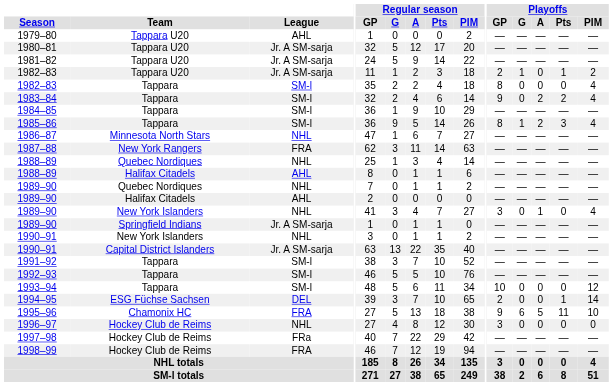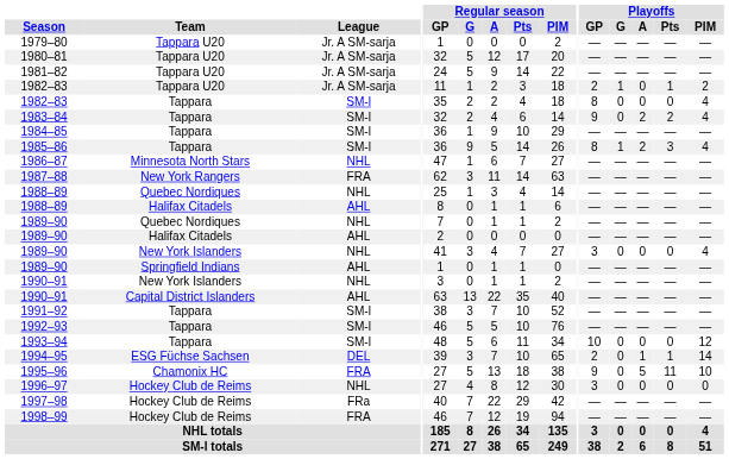 <table border="0" cellpadding="1" cellspacing="0" style="text-align:center; width:60em">
 <tr bgcolor="#e0e0e0">
 <th colspan="3" bgcolor="#ffffff"></th>
 <th rowspan="100" bgcolor="#ffffff"></th>
 <th colspan="5"><a href='#'>Regular season</a></th>
 <th rowspan="100" bgcolor="#ffffff"></th>
 <th colspan="5"><a href='#'>Playoffs</a></th>
 </tr>
 <tr bgcolor="#e0e0e0">
 <th><a href='#'>Season</a></th>
 <th>Team</th>
 <th>League</th>
 <th>GP</th>
 <th><a href='#'>G</a></th>
 <th><a href='#'>A</a></th>
 <th><a href='#'>Pts</a></th>
 <th><a href='#'>PIM</a></th>
 <th>GP</th>
 <th>G</th>
 <th>A</th>
 <th>Pts</th>
 <th>PIM</th>
 </tr>
 <tr>
 <td>1979–80</td>
 <td><a href='#'>Tappara</a> U20</td>
-<td>AHL</td>
+<td>Jr. A SM-sarja</td>
 <td>1</td>
 <td>0</td>
 <td>0</td>
 <td>0</td>
 <td>2</td>
 <td>—</td>
 <td>—</td>
 <td>—</td>
 <td>—</td>
 <td>—</td>
 </tr>
 <tr bgcolor="#f0f0f0">
 <td>1980–81</td>
 <td>Tappara U20</td>
 <td>Jr. A SM-sarja</td>
 <td>32</td>
 <td>5</td>
 <td>12</td>
 <td>17</td>
 <td>20</td>
 <td>—</td>
 <td>—</td>
 <td>—</td>
 <td>—</td>
 <td>—</td>
 </tr>
 <tr>
 <td>1981–82</td>
 <td>Tappara U20</td>
 <td>Jr. A SM-sarja</td>
 <td>24</td>
 <td>5</td>
 <td>9</td>
 <td>14</td>
 <td>22</td>
 <td>—</td>
 <td>—</td>
 <td>—</td>
 <td>—</td>
 <td>—</td>
 </tr>
 <tr bgcolor="#f0f0f0">
 <td>1982–83</td>
 <td>Tappara U20</td>
 <td>Jr. A SM-sarja</td>
 <td>11</td>
 <td>1</td>
 <td>2</td>
 <td>3</td>
 <td>18</td>
 <td>2</td>
 <td>1</td>
 <td>0</td>
 <td>1</td>
 <td>2</td>
 </tr>
 <tr>
 <td><a href='#'>1982–83</a></td>
 <td>Tappara</td>
 <td><a href='#'>SM-l</a></td>
 <td>35</td>
 <td>2</td>
 <td>2</td>
 <td>4</td>
 <td>18</td>
 <td>8</td>
 <td>0</td>
 <td>0</td>
 <td>0</td>
 <td>4</td>
 </tr>
 <tr bgcolor="#f0f0f0">
 <td><a href='#'>1983–84</a></td>
 <td>Tappara</td>
 <td>SM-l</td>
 <td>32</td>
 <td>2</td>
 <td>4</td>
 <td>6</td>
 <td>14</td>
 <td>9</td>
 <td>0</td>
 <td>2</td>
 <td>2</td>
 <td>4</td>
 </tr>
 <tr>
 <td><a href='#'>1984–85</a></td>
 <td>Tappara</td>
 <td>SM-l</td>
 <td>36</td>
 <td>1</td>
 <td>9</td>
 <td>10</td>
 <td>29</td>
 <td>—</td>
 <td>—</td>
 <td>—</td>
 <td>—</td>
 <td>—</td>
 </tr>
 <tr bgcolor="#f0f0f0">
 <td><a href='#'>1985–86</a></td>
 <td>Tappara</td>
 <td>SM-l</td>
 <td>36</td>
 <td>9</td>
 <td>5</td>
 <td>14</td>
 <td>26</td>
 <td>8</td>
 <td>1</td>
 <td>2</td>
 <td>3</td>
 <td>4</td>
 </tr>
 <tr>
 <td><a href='#'>1986–87</a></td>
 <td><a href='#'>Minnesota North Stars</a></td>
 <td><a href='#'>NHL</a></td>
 <td>47</td>
 <td>1</td>
 <td>6</td>
 <td>7</td>
 <td>27</td>
 <td>—</td>
 <td>—</td>
 <td>—</td>
 <td>—</td>
 <td>—</td>
 </tr>
 <tr bgcolor="#f0f0f0">
 <td><a href='#'>1987–88</a></td>
 <td><a href='#'>New York Rangers</a></td>
 <td>FRA</td>
 <td>62</td>
 <td>3</td>
 <td>11</td>
 <td>14</td>
 <td>63</td>
 <td>—</td>
 <td>—</td>
 <td>—</td>
 <td>—</td>
 <td>—</td>
 </tr>
 <tr>
 <td><a href='#'>1988–89</a></td>
 <td><a href='#'>Quebec Nordiques</a></td>
 <td>NHL</td>
 <td>25</td>
 <td>1</td>
 <td>3</td>
 <td>4</td>
 <td>14</td>
 <td>—</td>
 <td>—</td>
 <td>—</td>
 <td>—</td>
 <td>—</td>
 </tr>
 <tr bgcolor="#f0f0f0">
 <td><a href='#'>1988–89</a></td>
 <td><a href='#'>Halifax Citadels</a></td>
 <td><a href='#'>AHL</a></td>
 <td>8</td>
 <td>0</td>
 <td>1</td>
 <td>1</td>
 <td>6</td>
 <td>—</td>
 <td>—</td>
 <td>—</td>
 <td>—</td>
 <td>—</td>
 </tr>
 <tr>
 <td><a href='#'>1989–90</a></td>
 <td>Quebec Nordiques</td>
 <td>NHL</td>
 <td>7</td>
 <td>0</td>
 <td>1</td>
 <td>1</td>
 <td>2</td>
 <td>—</td>
 <td>—</td>
 <td>—</td>
 <td>—</td>
 <td>—</td>
 </tr>
 <tr bgcolor="#f0f0f0">
 <td><a href='#'>1989–90</a></td>
 <td>Halifax Citadels</td>
 <td>AHL</td>
 <td>2</td>
 <td>0</td>
 <td>0</td>
 <td>0</td>
 <td>0</td>
 <td>—</td>
 <td>—</td>
 <td>—</td>
 <td>—</td>
 <td>—</td>
 </tr>
 <tr>
 <td><a href='#'>1989–90</a></td>
 <td><a href='#'>New York Islanders</a></td>
 <td>NHL</td>
 <td>41</td>
 <td>3</td>
 <td>4</td>
 <td>7</td>
 <td>27</td>
 <td>3</td>
 <td>0</td>
-<td>1</td>
+<td>0</td>
 <td>0</td>
 <td>4</td>
 </tr>
 <tr bgcolor="#f0f0f0">
 <td><a href='#'>1989–90</a></td>
 <td><a href='#'>Springfield Indians</a></td>
-<td>Jr. A SM-sarja</td>
+<td>AHL</td>
 <td>1</td>
 <td>0</td>
 <td>1</td>
 <td>1</td>
 <td>0</td>
 <td>—</td>
 <td>—</td>
 <td>—</td>
 <td>—</td>
 <td>—</td>
 </tr>
 <tr>
 <td><a href='#'>1990–91</a></td>
 <td>New York Islanders</td>
 <td>NHL</td>
 <td>3</td>
 <td>0</td>
 <td>1</td>
 <td>1</td>
 <td>2</td>
 <td>—</td>
 <td>—</td>
 <td>—</td>
 <td>—</td>
 <td>—</td>
 </tr>
 <tr bgcolor="#f0f0f0">
 <td><a href='#'>1990–91</a></td>
 <td><a href='#'>Capital District Islanders</a></td>
-<td>Jr. A SM-sarja</td>
+<td>AHL</td>
 <td>63</td>
 <td>13</td>
 <td>22</td>
 <td>35</td>
 <td>40</td>
 <td>—</td>
 <td>—</td>
 <td>—</td>
 <td>—</td>
 <td>—</td>
 </tr>
 <tr>
 <td><a href='#'>1991–92</a></td>
 <td>Tappara</td>
 <td>SM-l</td>
 <td>38</td>
 <td>3</td>
 <td>7</td>
 <td>10</td>
 <td>52</td>
 <td>—</td>
 <td>—</td>
 <td>—</td>
 <td>—</td>
 <td>—</td>
 </tr>
 <tr bgcolor="#f0f0f0">
 <td><a href='#'>1992–93</a></td>
 <td>Tappara</td>
 <td>SM-l</td>
 <td>46</td>
 <td>5</td>
 <td>5</td>
 <td>10</td>
 <td>76</td>
 <td>—</td>
 <td>—</td>
 <td>—</td>
 <td>—</td>
 <td>—</td>
 </tr>
 <tr>
 <td><a href='#'>1993–94</a></td>
 <td>Tappara</td>
 <td>SM-l</td>
 <td>48</td>
 <td>5</td>
 <td>6</td>
 <td>11</td>
 <td>34</td>
 <td>10</td>
 <td>0</td>
 <td>0</td>
 <td>0</td>
 <td>12</td>
 </tr>
 <tr bgcolor="#f0f0f0">
 <td><a href='#'>1994–95</a></td>
 <td><a href='#'>ESG Füchse Sachsen</a></td>
 <td><a href='#'>DEL</a></td>
 <td>39</td>
 <td>3</td>
 <td>7</td>
 <td>10</td>
 <td>65</td>
 <td>2</td>
 <td>0</td>
-<td>0</td>
+<td>1</td>
 <td>1</td>
 <td>14</td>
 </tr>
 <tr>
 <td><a href='#'>1995–96</a></td>
 <td><a href='#'>Chamonix HC</a></td>
 <td><a href='#'>FRA</a></td>
 <td>27</td>
 <td>5</td>
 <td>13</td>
 <td>18</td>
 <td>38</td>
 <td>9</td>
-<td>6</td>
+<td>0</td>
 <td>5</td>
 <td>11</td>
 <td>10</td>
 </tr>
 <tr bgcolor="#f0f0f0">
 <td><a href='#'>1996–97</a></td>
 <td><a href='#'>Hockey Club de Reims</a></td>
 <td>NHL</td>
 <td>27</td>
 <td>4</td>
 <td>8</td>
 <td>12</td>
 <td>30</td>
 <td>3</td>
 <td>0</td>
 <td>0</td>
 <td>0</td>
 <td>0</td>
 </tr>
 <tr>
 <td><a href='#'>1997–98</a></td>
 <td>Hockey Club de Reims</td>
 <td>FRa</td>
 <td>40</td>
 <td>7</td>
 <td>22</td>
 <td>29</td>
 <td>42</td>
 <td>—</td>
 <td>—</td>
 <td>—</td>
 <td>—</td>
 <td>—</td>
 </tr>
 <tr bgcolor="#f0f0f0">
 <td><a href='#'>1998–99</a></td>
 <td>Hockey Club de Reims</td>
 <td>FRA</td>
 <td>46</td>
 <td>7</td>
 <td>12</td>
 <td>19</td>
 <td>94</td>
 <td>—</td>
 <td>—</td>
 <td>—</td>
 <td>—</td>
 <td>—</td>
 </tr>
 <tr bgcolor="#e0e0e0">
 <th colspan="3">NHL totals</th>
 <th>185</th>
 <th>8</th>
 <th>26</th>
 <th>34</th>
 <th>135</th>
 <th>3</th>
 <th>0</th>
 <th>0</th>
 <th>0</th>
 <th>4</th>
 </tr>
 <tr bgcolor="#e0e0e0">
 <th colspan="3">SM-l totals</th>
 <th>271</th>
 <th>27</th>
 <th>38</th>
 <th>65</th>
 <th>249</th>
 <th>38</th>
 <th>2</th>
 <th>6</th>
 <th>8</th>
 <th>51</th>
 </tr>
 </table>
